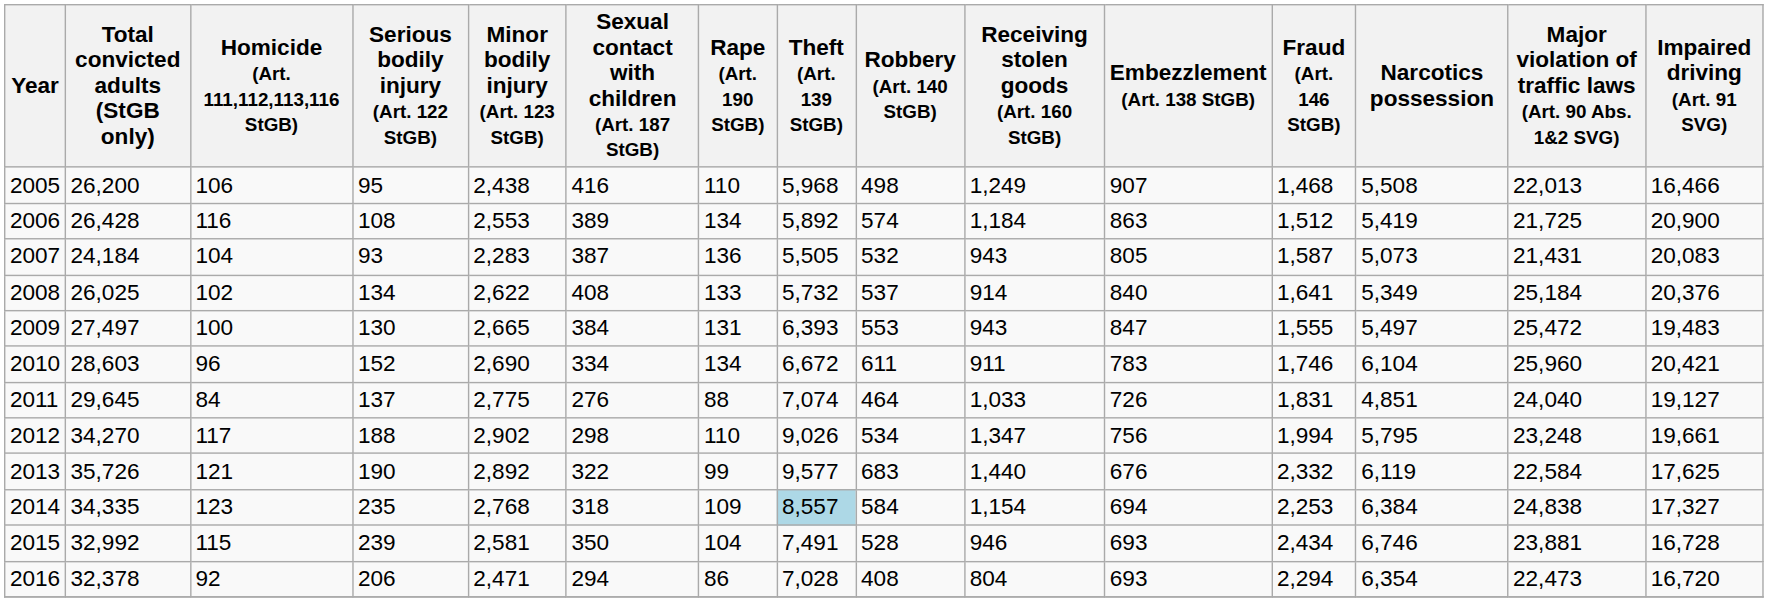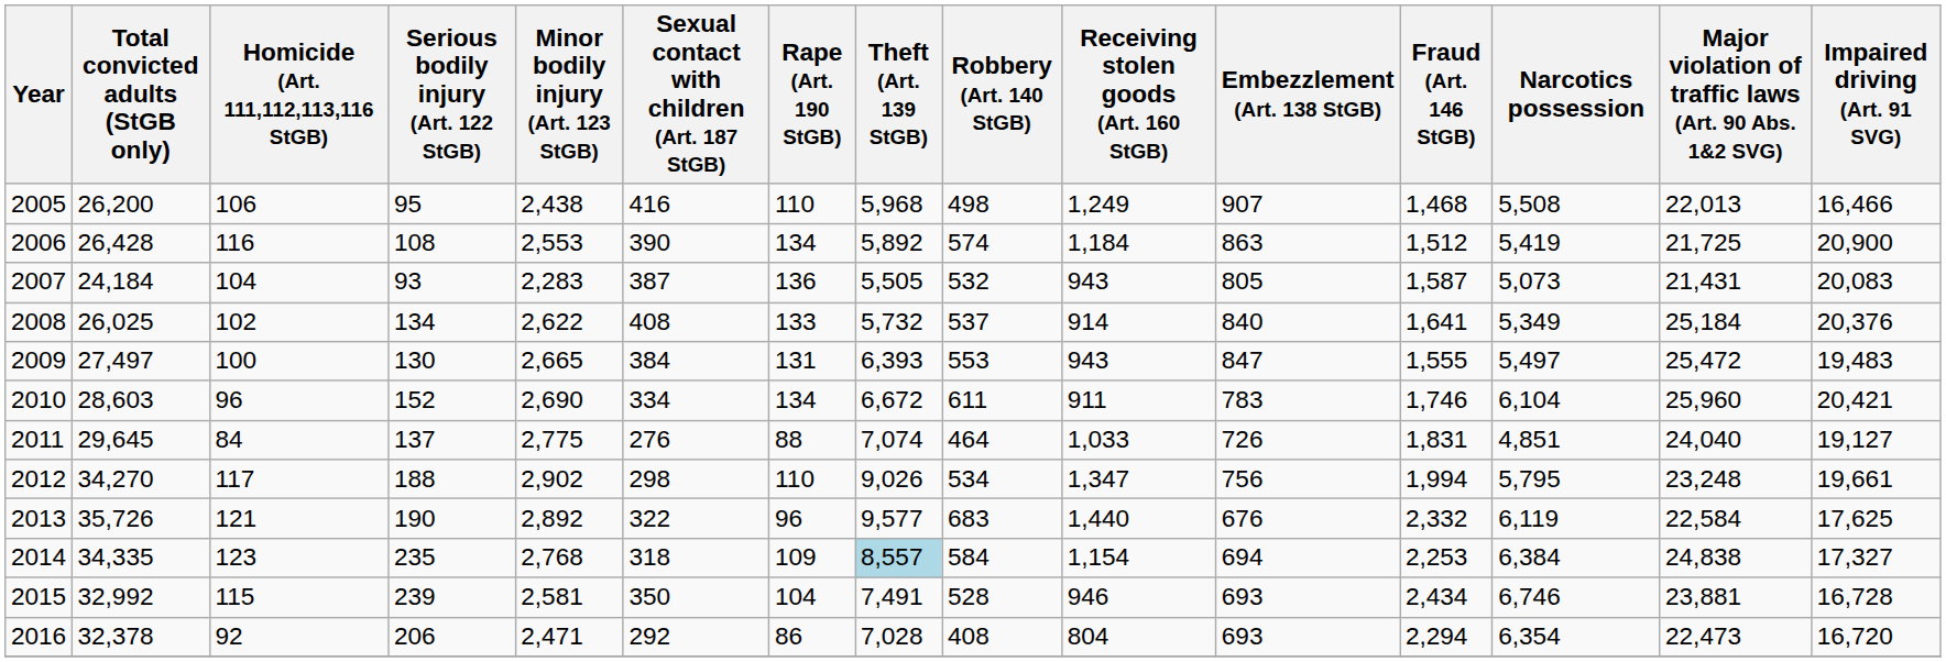 <table class="wikitable">
 <tr>
 <th>Year</th>
 <th>Total convicted <br> adults<br> (StGB only)</th>
 <th>Homicide<br><small>(Art. 111,112,113,116 StGB) </small></th>
 <th>Serious bodily injury<br><small>(Art. 122 StGB) </small></th>
 <th>Minor bodily injury <br><small> (Art. 123 StGB)</small></th>
 <th>Sexual contact with children<br><small> (Art. 187 StGB)</small></th>
 <th>Rape<br><small>(Art. 190 StGB) </small></th>
 <th>Theft<br><small>(Art. 139 StGB) </small></th>
 <th>Robbery <br><small>(Art. 140 StGB)</small></th>
 <th>Receiving stolen goods <br><small>(Art. 160 StGB) </small></th>
 <th>Embezzlement <br><small>(Art. 138 StGB)</small></th>
 <th>Fraud <br><small>(Art. 146 StGB)</small></th>
 <th>Narcotics possession</th>
 <th>Major violation of traffic laws <br><small>(Art. 90 Abs. 1&2  SVG)</small></th>
 <th>Impaired driving<br><small> (Art. 91 SVG)</small></th>
 </tr>
 <tr>
 <td>2005</td>
 <td>26,200</td>
 <td>106</td>
 <td>95</td>
 <td>2,438</td>
 <td>416</td>
 <td>110</td>
 <td>5,968</td>
 <td>498</td>
 <td>1,249</td>
 <td>907</td>
 <td>1,468</td>
 <td>5,508</td>
 <td>22,013</td>
 <td>16,466</td>
 </tr>
 <tr>
 <td>2006</td>
 <td>26,428</td>
 <td>116</td>
 <td>108</td>
 <td>2,553</td>
-<td>389</td>
+<td>390</td>
 <td>134</td>
 <td>5,892</td>
 <td>574</td>
 <td>1,184</td>
 <td>863</td>
 <td>1,512</td>
 <td>5,419</td>
 <td>21,725</td>
 <td>20,900</td>
 </tr>
 <tr>
 <td>2007</td>
 <td>24,184</td>
 <td>104</td>
 <td>93</td>
 <td>2,283</td>
 <td>387</td>
 <td>136</td>
 <td>5,505</td>
 <td>532</td>
 <td>943</td>
 <td>805</td>
 <td>1,587</td>
 <td>5,073</td>
 <td>21,431</td>
 <td>20,083</td>
 </tr>
 <tr>
 <td>2008</td>
 <td>26,025</td>
 <td>102</td>
 <td>134</td>
 <td>2,622</td>
 <td>408</td>
 <td>133</td>
 <td>5,732</td>
 <td>537</td>
 <td>914</td>
 <td>840</td>
 <td>1,641</td>
 <td>5,349</td>
 <td>25,184</td>
 <td>20,376</td>
 </tr>
 <tr>
 <td>2009</td>
 <td>27,497</td>
 <td>100</td>
 <td>130</td>
 <td>2,665</td>
 <td>384</td>
 <td>131</td>
 <td>6,393</td>
 <td>553</td>
 <td>943</td>
 <td>847</td>
 <td>1,555</td>
 <td>5,497</td>
 <td>25,472</td>
 <td>19,483</td>
 </tr>
 <tr>
 <td>2010</td>
 <td>28,603</td>
 <td>96</td>
 <td>152</td>
 <td>2,690</td>
 <td>334</td>
 <td>134</td>
 <td>6,672</td>
 <td>611</td>
 <td>911</td>
 <td>783</td>
 <td>1,746</td>
 <td>6,104</td>
 <td>25,960</td>
 <td>20,421</td>
 </tr>
 <tr>
 <td>2011</td>
 <td>29,645</td>
 <td>84</td>
 <td>137</td>
 <td>2,775</td>
 <td>276</td>
 <td>88</td>
 <td>7,074</td>
 <td>464</td>
 <td>1,033</td>
 <td>726</td>
 <td>1,831</td>
 <td>4,851</td>
 <td>24,040</td>
 <td>19,127</td>
 </tr>
 <tr>
 <td>2012</td>
 <td>34,270</td>
 <td>117</td>
 <td>188</td>
 <td>2,902</td>
 <td>298</td>
 <td>110</td>
 <td>9,026</td>
 <td>534</td>
 <td>1,347</td>
 <td>756</td>
 <td>1,994</td>
 <td>5,795</td>
 <td>23,248</td>
 <td>19,661</td>
 </tr>
 <tr>
 <td>2013</td>
 <td>35,726</td>
 <td>121</td>
 <td>190</td>
 <td>2,892</td>
 <td>322</td>
-<td>99</td>
+<td>96</td>
 <td>9,577</td>
 <td>683</td>
 <td>1,440</td>
 <td>676</td>
 <td>2,332</td>
 <td>6,119</td>
 <td>22,584</td>
 <td>17,625</td>
 </tr>
 <tr>
 <td>2014</td>
 <td>34,335</td>
 <td>123</td>
 <td>235</td>
 <td>2,768</td>
 <td>318</td>
 <td>109</td>
 <td style="background: lightblue;">8,557</td>
 <td>584</td>
 <td>1,154</td>
 <td>694</td>
 <td>2,253</td>
 <td>6,384</td>
 <td>24,838</td>
 <td>17,327</td>
 </tr>
 <tr>
 <td>2015</td>
 <td>32,992</td>
 <td>115</td>
 <td>239</td>
 <td>2,581</td>
 <td>350</td>
 <td>104</td>
 <td>7,491</td>
 <td>528</td>
 <td>946</td>
 <td>693</td>
 <td>2,434</td>
 <td>6,746</td>
 <td>23,881</td>
 <td>16,728</td>
 </tr>
 <tr>
 <td>2016</td>
 <td>32,378</td>
 <td>92</td>
 <td>206</td>
 <td>2,471</td>
-<td>294</td>
+<td>292</td>
 <td>86</td>
 <td>7,028</td>
 <td>408</td>
 <td>804</td>
 <td>693</td>
 <td>2,294</td>
 <td>6,354</td>
 <td>22,473</td>
 <td>16,720</td>
 </tr>
 <tr>
 </tr>
 </table>
